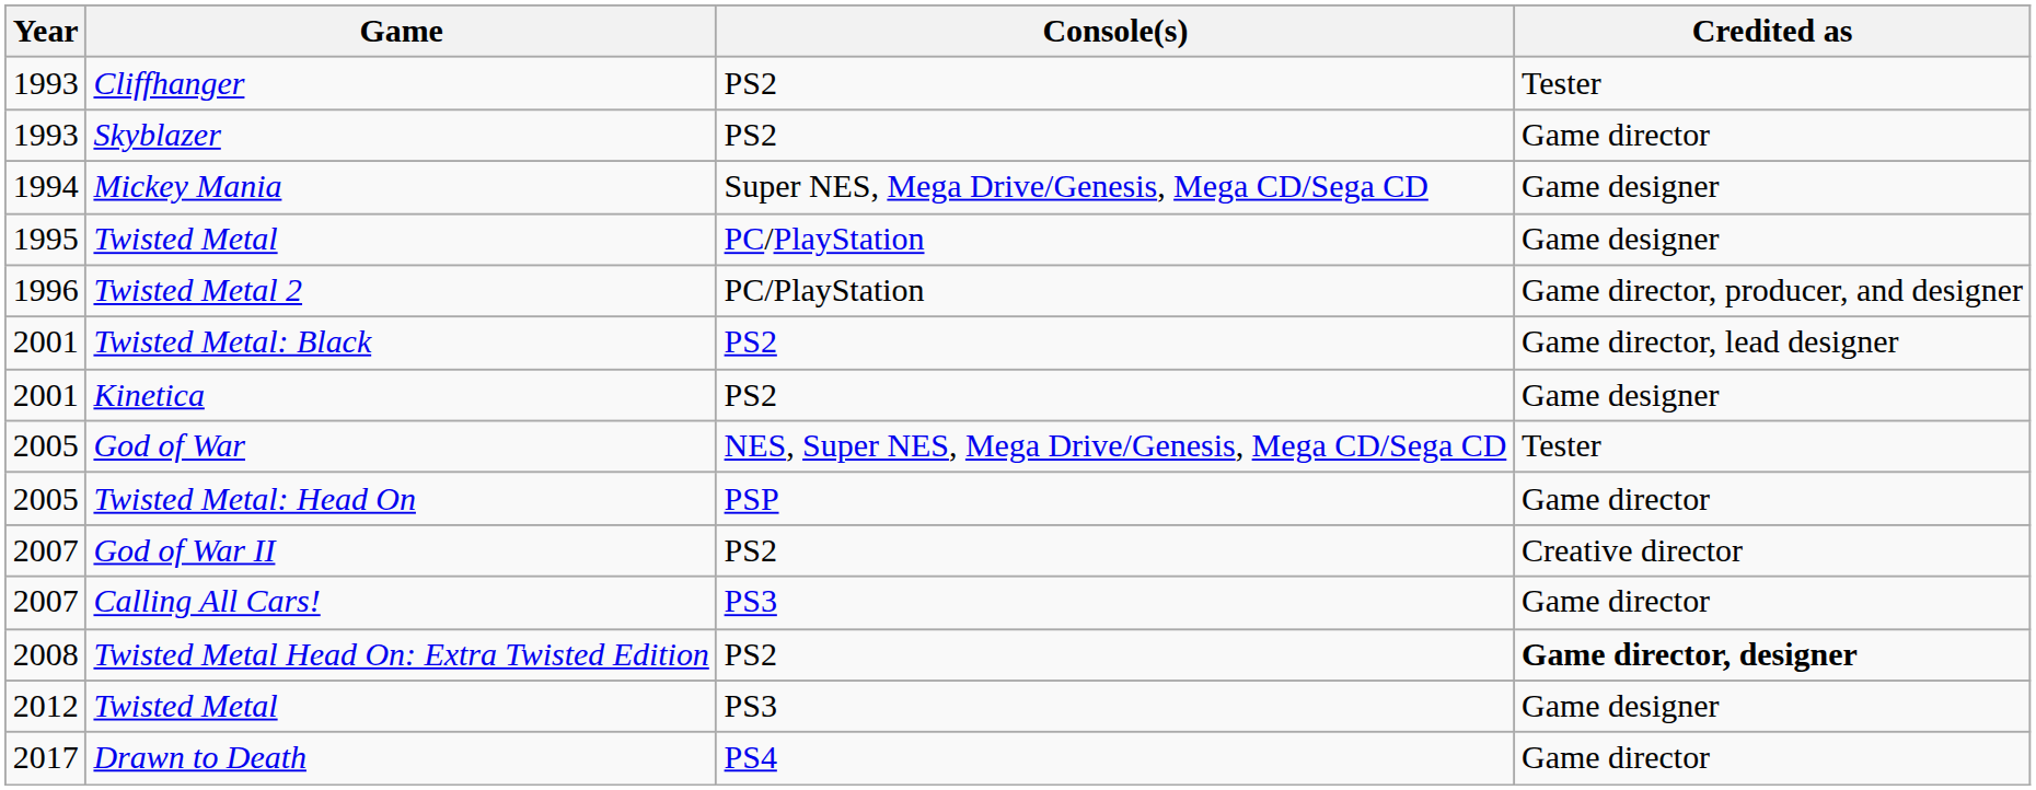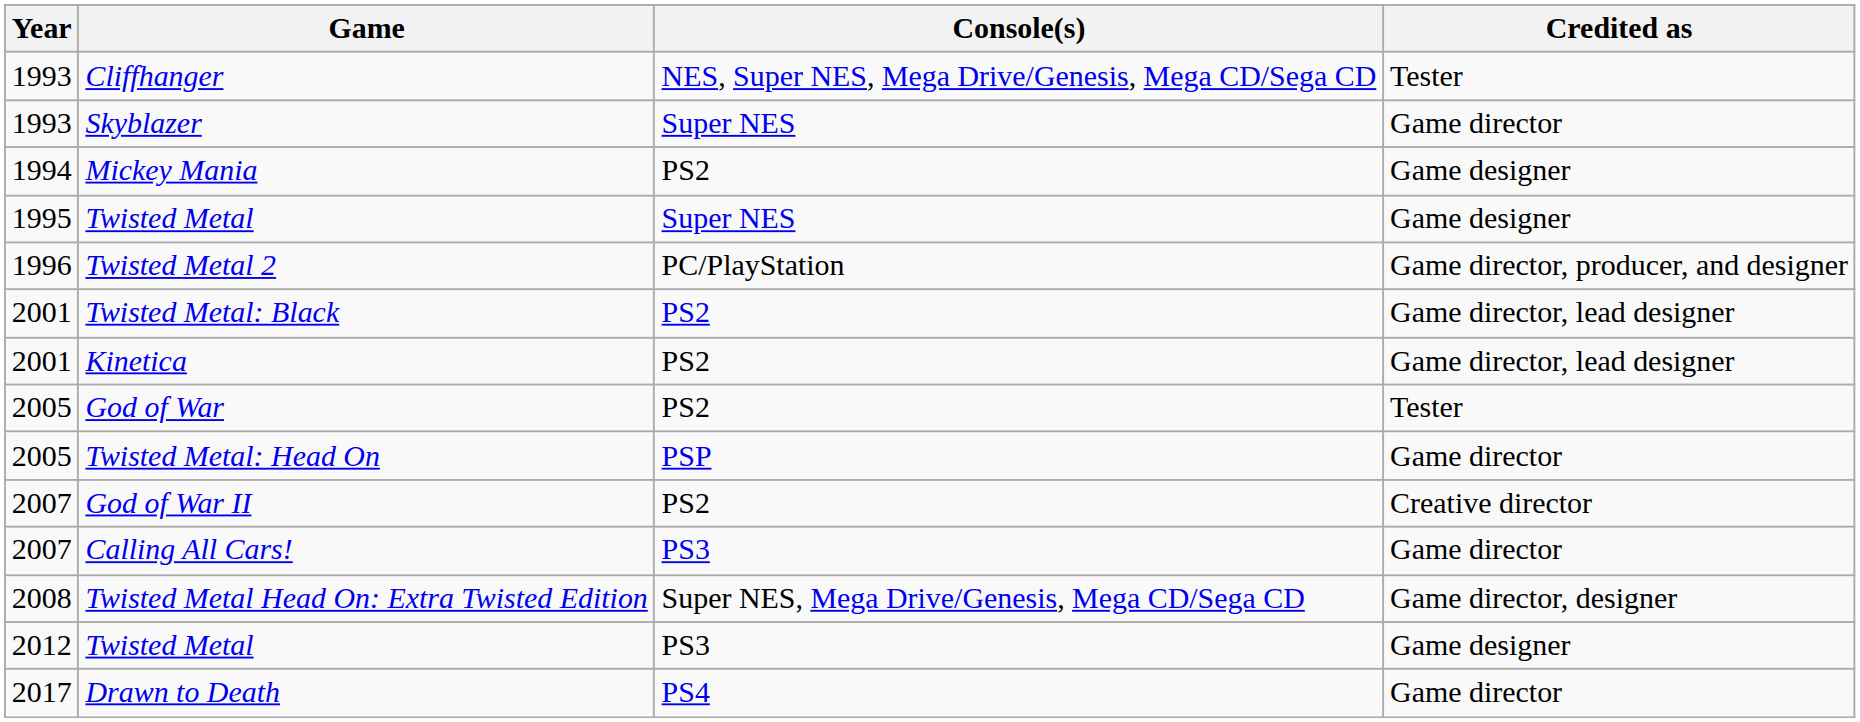 <table class="wikitable">
 <tr>
 <th>Year</th>
 <th>Game</th>
 <th>Console(s)</th>
 <th>Credited as</th>
 </tr>
 <tr>
 <td>1993</td>
 <td><em><a href='#'>Cliffhanger</a></em></td>
-<td>PS2</td>
+<td><a href='#'>NES</a>, <a href='#'>Super NES</a>, <a href='#'>Mega Drive/Genesis</a>, <a href='#'>Mega CD/Sega CD</a></td>
 <td>Tester</td>
 </tr>
 <tr>
 <td>1993</td>
 <td><em><a href='#'>Skyblazer</a></em></td>
-<td>PS2</td>
+<td><a href='#'>Super NES</a></td>
 <td>Game director</td>
 </tr>
 <tr>
 <td>1994</td>
 <td><em><a href='#'>Mickey Mania</a></em></td>
-<td>Super NES, <a href='#'>Mega Drive/Genesis</a>, <a href='#'>Mega CD/Sega CD</a></td>
+<td>PS2</td>
 <td>Game designer </td>
 </tr>
 <tr>
 <td>1995</td>
 <td><em><a href='#'>Twisted Metal</a></em></td>
-<td><a href='#'>PC</a>/<a href='#'>PlayStation</a></td>
+<td><a href='#'>Super NES</a></td>
 <td>Game designer </td>
 </tr>
 <tr>
 <td>1996</td>
 <td><em><a href='#'>Twisted Metal 2</a></em></td>
 <td>PC/PlayStation</td>
 <td>Game director, producer, and designer </td>
 </tr>
 <tr>
 <td>2001</td>
 <td><em><a href='#'>Twisted Metal: Black</a></em></td>
 <td><a href='#'>PS2</a></td>
 <td>Game director, lead designer </td>
 </tr>
 <tr>
 <td>2001</td>
 <td><em><a href='#'>Kinetica</a></em></td>
 <td>PS2</td>
-<td>Game designer</td>
+<td>Game director, lead designer </td>
 </tr>
 <tr>
 <td>2005</td>
 <td><em><a href='#'>God of War</a></em></td>
-<td><a href='#'>NES</a>, <a href='#'>Super NES</a>, <a href='#'>Mega Drive/Genesis</a>, <a href='#'>Mega CD/Sega CD</a></td>
+<td>PS2</td>
 <td>Tester</td>
 </tr>
 <tr>
 <td>2005</td>
 <td><a href='#'><em>Twisted Metal: Head On</em></a></td>
 <td><a href='#'>PSP</a></td>
 <td>Game director</td>
 </tr>
 <tr>
 <td>2007</td>
 <td><em><a href='#'>God of War II</a></em></td>
 <td>PS2</td>
 <td>Creative director </td>
 </tr>
 <tr>
 <td>2007</td>
 <td><em><a href='#'>Calling All Cars!</a></em></td>
 <td><a href='#'>PS3</a></td>
 <td>Game director</td>
 </tr>
 <tr>
 <td>2008</td>
 <td><a href='#'><em>Twisted Metal Head On: Extra Twisted Edition</em></a></td>
-<td>PS2</td>
-<td><strong>Game director, designer </strong></td>
+<td>Super NES, <a href='#'>Mega Drive/Genesis</a>, <a href='#'>Mega CD/Sega CD</a></td>
+<td>Game director, designer </td>
 </tr>
 <tr>
 <td>2012</td>
 <td><em><a href='#'>Twisted Metal</a></em></td>
 <td>PS3</td>
 <td>Game designer</td>
 </tr>
 <tr>
 <td>2017</td>
 <td><em><a href='#'>Drawn to Death</a></em></td>
 <td><a href='#'>PS4</a></td>
 <td>Game director </td>
 </tr>
 </table>
